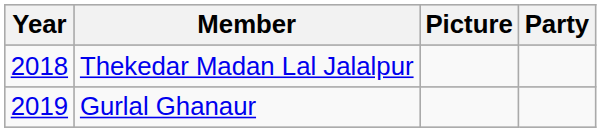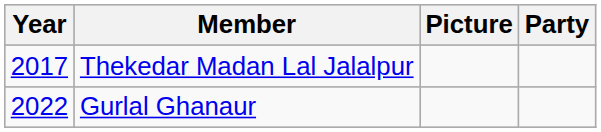 <table class="wikitable sortable">
 <tr>
 <th>Year</th>
 <th>Member</th>
 <th>Picture</th>
 <th colspan="2">Party</th>
 </tr>
 <tr>
-<td><a href='#'>2018</a></td>
+<td><a href='#'>2017</a></td>
 <td><a href='#'>Thekedar Madan Lal Jalalpur</a></td>
 <td></td>
 <td></td>
 </tr>
 <tr>
-<td><a href='#'>2019</a></td>
+<td><a href='#'>2022</a></td>
 <td><a href='#'>Gurlal Ghanaur</a></td>
 <td></td>
 <td></td>
 </tr>
 </table>
